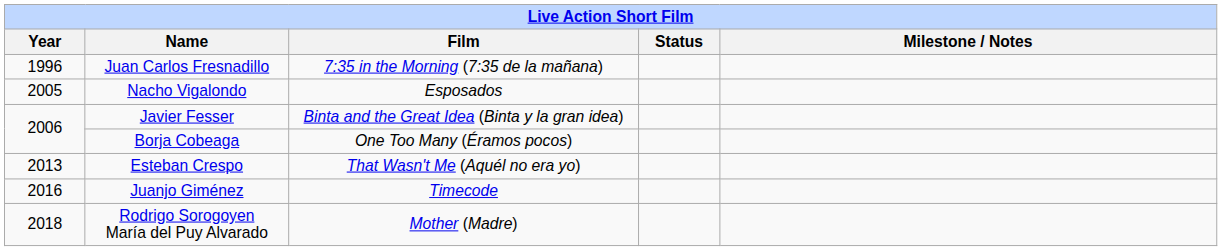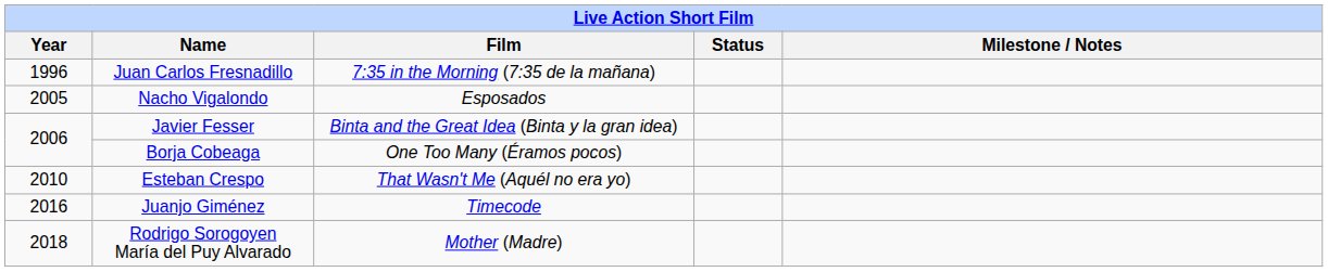 <table class="wikitable" style="text-align: center">
 <tr ---- bgcolor="#bfd7ff">
 <td colspan=5 align=center><strong><a href='#'>Live Action Short Film</a></strong></td>
 </tr>
 <tr ---- bgcolor="#ebf5ff">
 <th width="75">Year</th>
 <th width="200">Name</th>
 <th width="350">Film</th>
 <th width="75">Status</th>
 <th width="500">Milestone / Notes</th>
 </tr>
 <tr>
 <td style="text-align: center">1996</td>
 <td><a href='#'>Juan Carlos Fresnadillo</a></td>
 <td><em><a href='#'>7:35 in the Morning</a></em> (<em>7:35 de la mañana</em>)</td>
 <td></td>
 <td></td>
 </tr>
 <tr>
 <td style="text-align: center">2005</td>
 <td><a href='#'>Nacho Vigalondo</a></td>
 <td><em>Esposados</em></td>
 <td></td>
 <td></td>
 </tr>
 <tr>
 <td rowspan="2" style="text-align: center">2006</td>
 <td><a href='#'>Javier Fesser</a></td>
 <td><em><a href='#'>Binta and the Great Idea</a></em> (<em>Binta y la gran idea</em>)</td>
 <td></td>
 <td></td>
 </tr>
 <tr>
 <td><a href='#'>Borja Cobeaga</a></td>
 <td><em>One Too Many</em> (<em>Éramos pocos</em>)</td>
 <td></td>
 <td></td>
 </tr>
 <tr>
-<td style="text-align: center">2013</td>
+<td style="text-align: center">2010</td>
 <td><a href='#'>Esteban Crespo</a></td>
 <td><em><a href='#'>That Wasn't Me</a></em> (<em>Aquél no era yo</em>)</td>
 <td></td>
 <td></td>
 </tr>
 <tr>
 <td style="text-align: center">2016</td>
 <td><a href='#'>Juanjo Giménez</a></td>
 <td><em><a href='#'>Timecode</a></em></td>
 <td></td>
 <td></td>
 </tr>
 <tr>
 <td style="text-align: center">2018</td>
 <td><a href='#'>Rodrigo Sorogoyen</a><br>María del Puy Alvarado</td>
 <td><em><a href='#'>Mother</a></em> (<em>Madre</em>)</td>
 <td></td>
 <td></td>
 </tr>
 </table>
